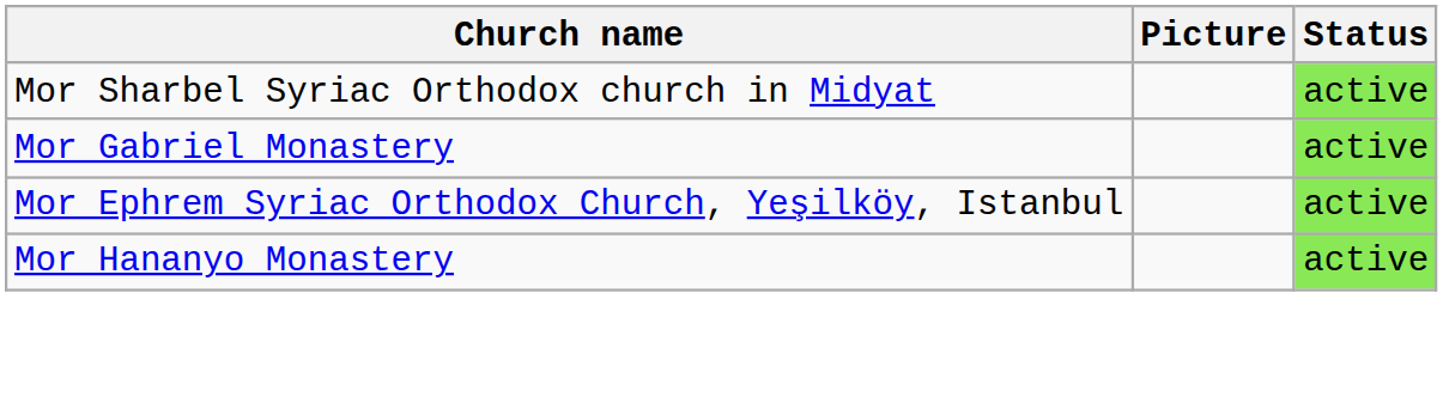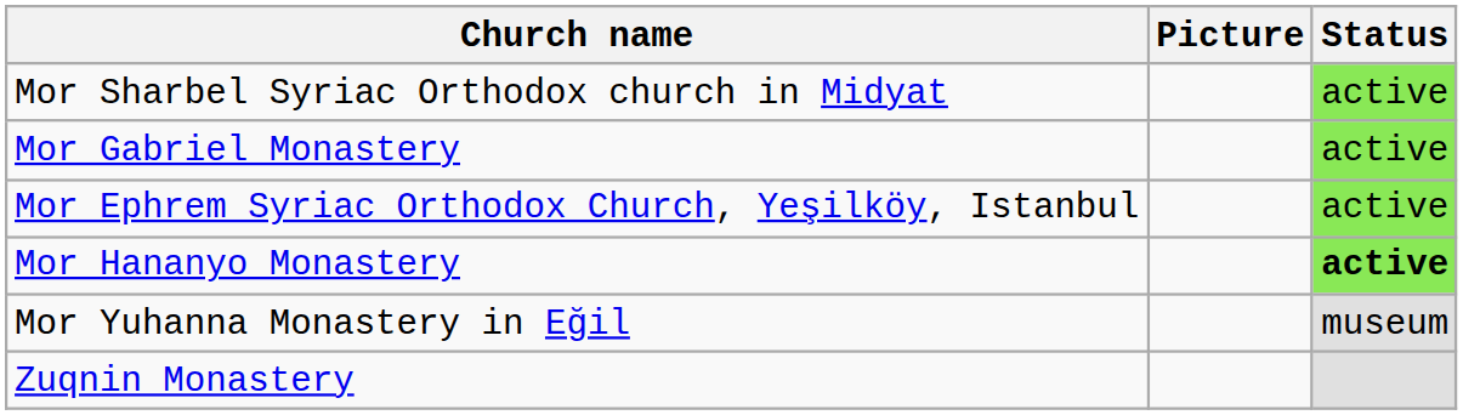 <table class="wikitable sortable">
 <tr>
 <th>Church name</th>
 <th>Picture</th>
 <th>Status</th>
 </tr>
 <tr>
 <td>Mor Sharbel Syriac Orthodox church in <a href='#'>Midyat</a></td>
 <td></td>
 <td style="background:#89E856">active</td>
 </tr>
 <tr>
 <td><a href='#'>Mor Gabriel Monastery</a></td>
 <td></td>
 <td style="background:#89E856">active</td>
 </tr>
 <tr>
 <td><a href='#'>Mor Ephrem Syriac Orthodox Church</a>, <a href='#'>Yeşilköy</a>, Istanbul</td>
 <td></td>
 <td style="background:#89E856">active</td>
 </tr>
 <tr>
 <td><a href='#'>Mor Hananyo Monastery</a></td>
 <td></td>
-<td style="background:#89E856">active</td>
+<td style="background:#89E856"><strong>active</strong></td>
+</tr>
+<tr>
+<td>Mor Yuhanna Monastery in <a href='#'>Eğil</a></td>
+<td></td>
+<td style="background:#E0E0E0">museum</td>
+</tr>
+<tr>
+<td><a href='#'>Zuqnin Monastery</a></td>
+<td></td>
+<td style="background:#E0E0E0"></td>
 </tr>
 </table>
